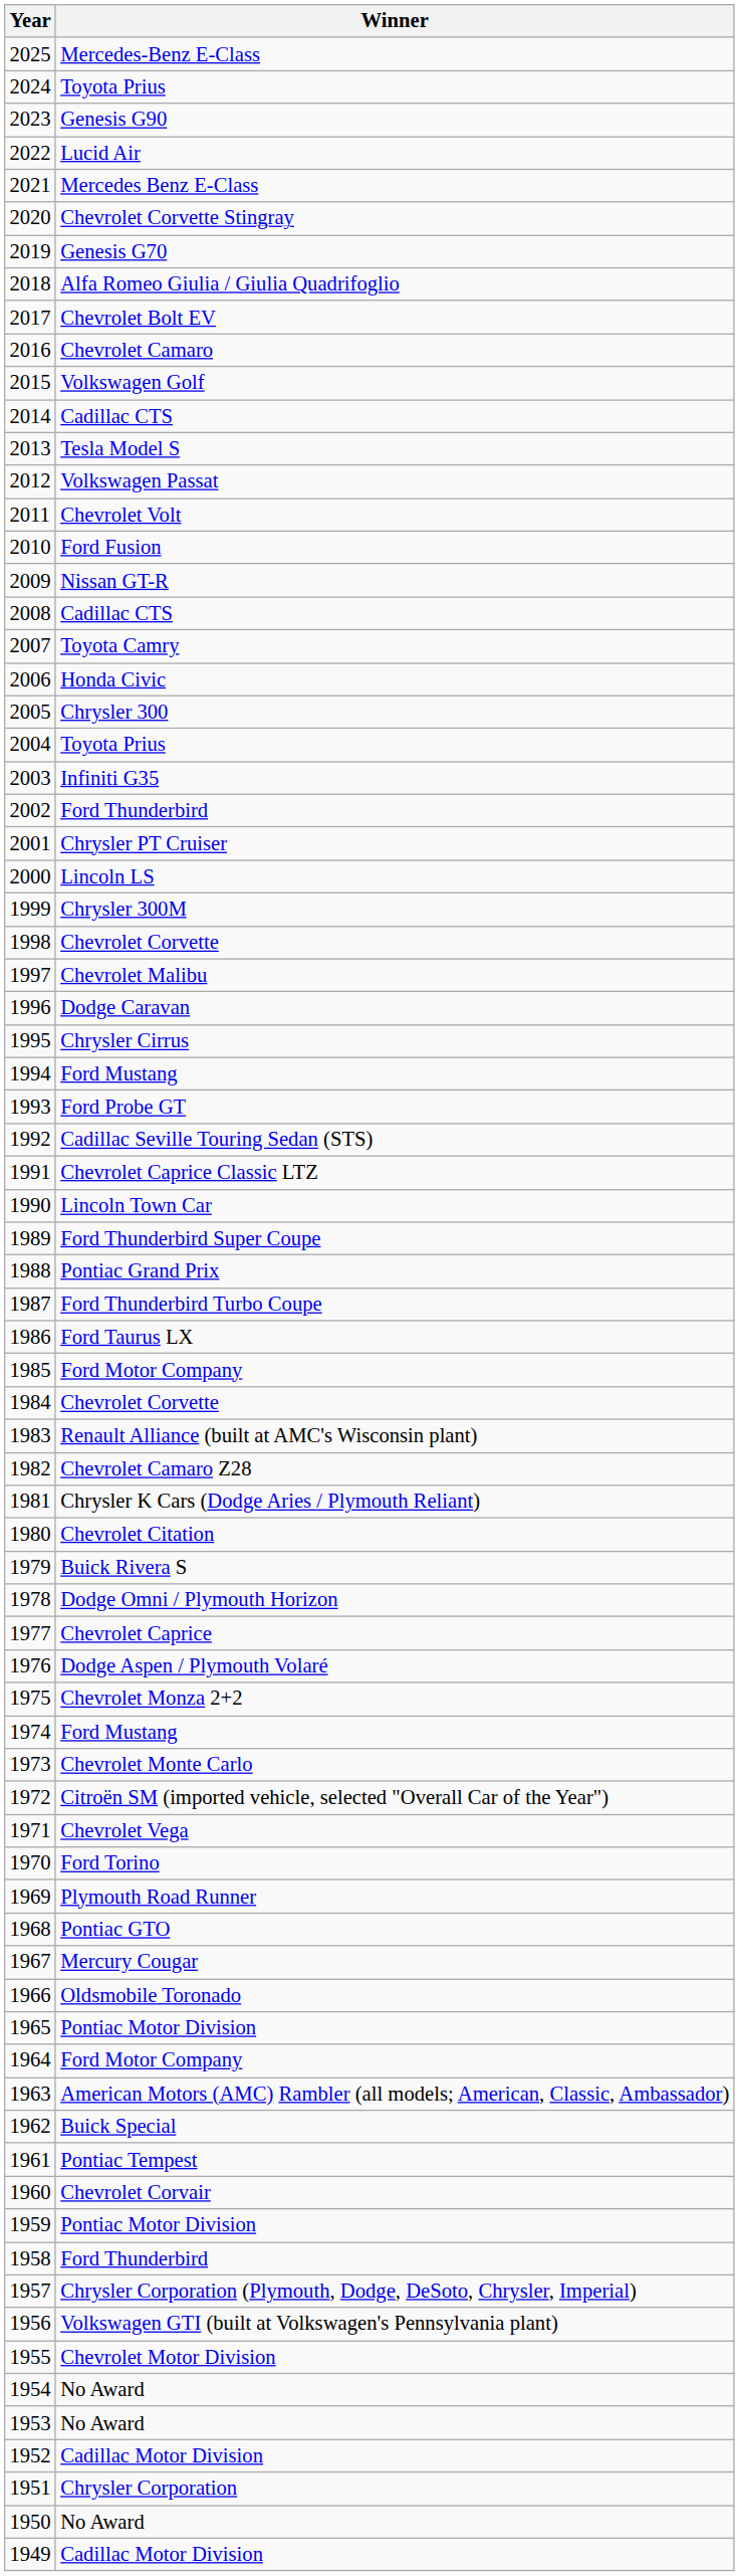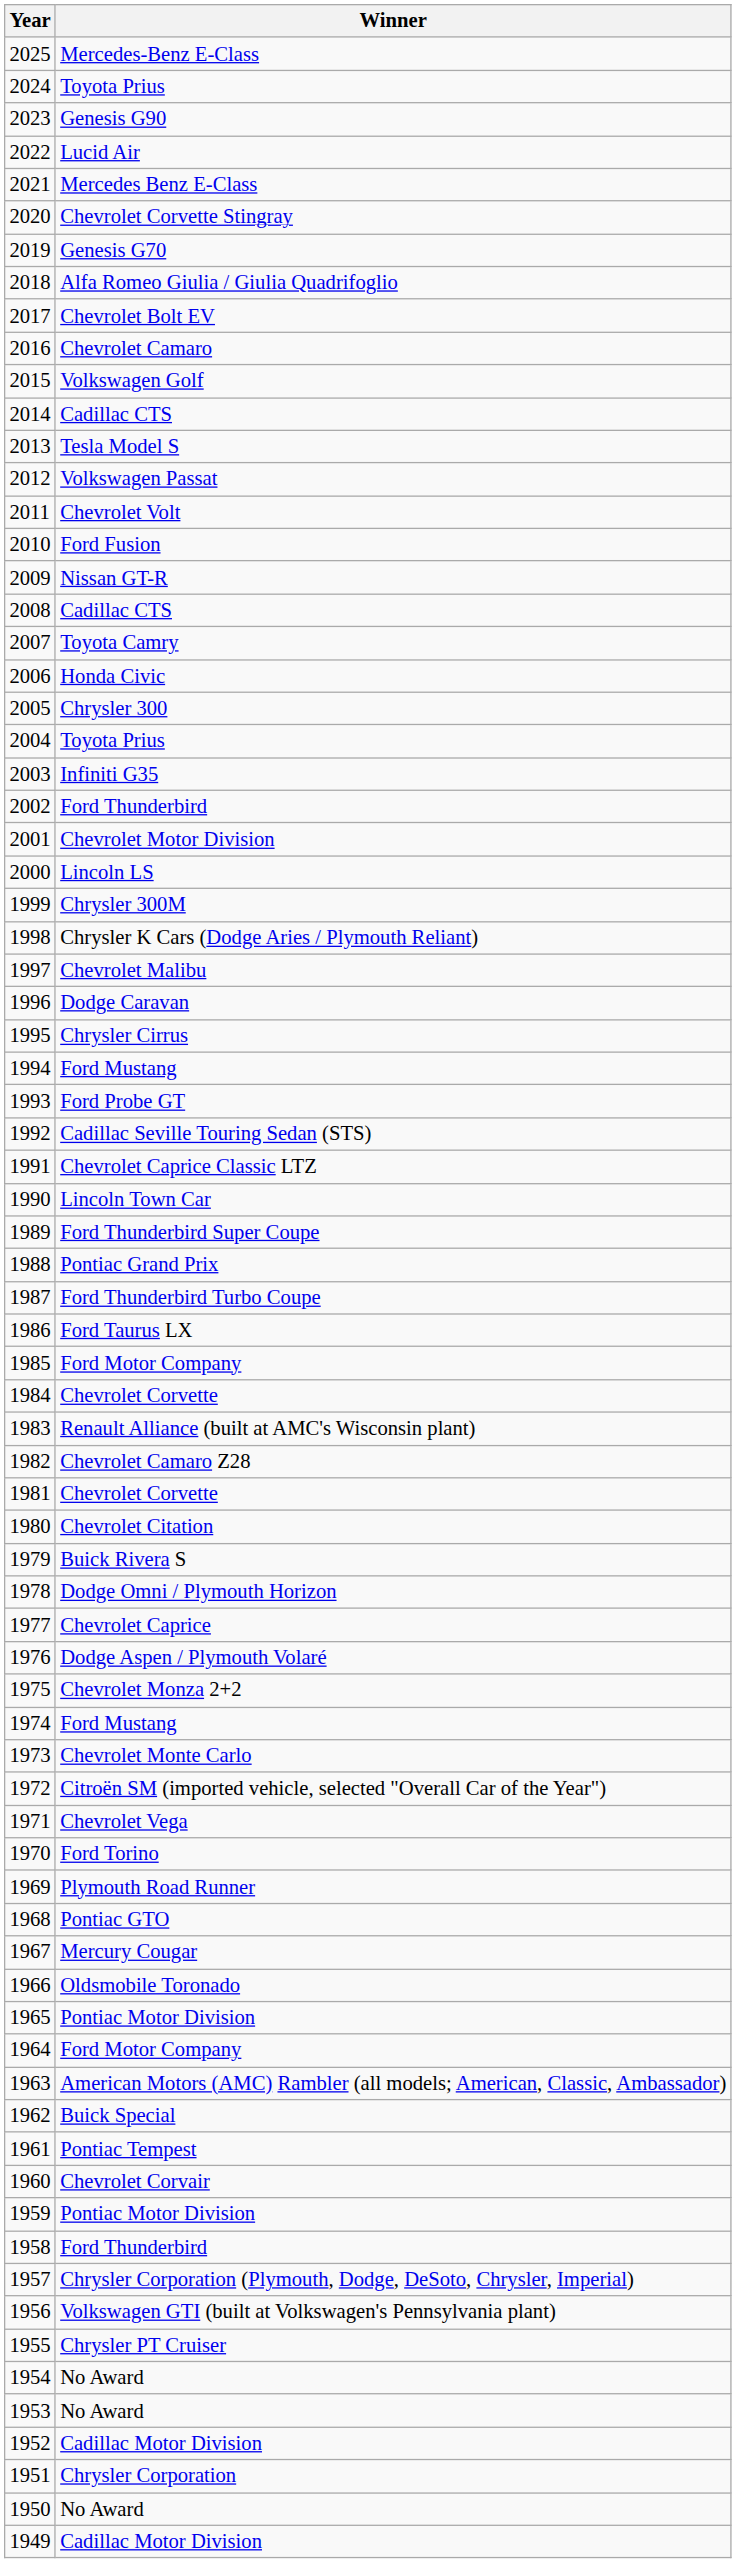 <table class="wikitable sortable">
 <tr>
 <th><strong>Year</strong></th>
 <th>Winner</th>
 </tr>
 <tr>
 <td>2025</td>
 <td><a href='#'>Mercedes-Benz E-Class</a></td>
 </tr>
 <tr>
 <td>2024</td>
 <td><a href='#'>Toyota Prius</a></td>
 </tr>
 <tr>
 <td>2023</td>
 <td><a href='#'>Genesis G90</a></td>
 </tr>
 <tr>
 <td>2022</td>
 <td><a href='#'>Lucid Air</a></td>
 </tr>
 <tr>
 <td>2021</td>
 <td><a href='#'>Mercedes Benz E-Class</a></td>
 </tr>
 <tr>
 <td>2020</td>
 <td><a href='#'>Chevrolet Corvette Stingray</a></td>
 </tr>
 <tr>
 <td>2019</td>
 <td><a href='#'>Genesis G70</a></td>
 </tr>
 <tr>
 <td>2018</td>
 <td><a href='#'>Alfa Romeo Giulia / Giulia Quadrifoglio</a></td>
 </tr>
 <tr>
 <td>2017</td>
 <td><a href='#'>Chevrolet Bolt EV</a></td>
 </tr>
 <tr>
 <td>2016</td>
 <td><a href='#'>Chevrolet Camaro</a></td>
 </tr>
 <tr>
 <td>2015</td>
 <td><a href='#'>Volkswagen Golf</a></td>
 </tr>
 <tr>
 <td>2014</td>
 <td><a href='#'>Cadillac CTS</a></td>
 </tr>
 <tr>
 <td>2013</td>
 <td><a href='#'>Tesla Model S</a></td>
 </tr>
 <tr>
 <td>2012</td>
 <td><a href='#'>Volkswagen Passat</a></td>
 </tr>
 <tr>
 <td>2011</td>
 <td><a href='#'>Chevrolet Volt</a></td>
 </tr>
 <tr>
 <td>2010</td>
 <td><a href='#'>Ford Fusion</a></td>
 </tr>
 <tr>
 <td>2009</td>
 <td><a href='#'>Nissan GT-R</a></td>
 </tr>
 <tr>
 <td>2008</td>
 <td><a href='#'>Cadillac CTS</a></td>
 </tr>
 <tr>
 <td>2007</td>
 <td><a href='#'>Toyota Camry</a></td>
 </tr>
 <tr>
 <td>2006</td>
 <td><a href='#'>Honda Civic</a></td>
 </tr>
 <tr>
 <td>2005</td>
 <td><a href='#'>Chrysler 300</a></td>
 </tr>
 <tr>
 <td>2004</td>
 <td><a href='#'>Toyota Prius</a></td>
 </tr>
 <tr>
 <td>2003</td>
 <td><a href='#'>Infiniti G35</a></td>
 </tr>
 <tr>
 <td>2002</td>
 <td><a href='#'>Ford Thunderbird</a></td>
 </tr>
 <tr>
 <td>2001</td>
-<td><a href='#'>Chrysler PT Cruiser</a></td>
+<td><a href='#'>Chevrolet Motor Division</a></td>
 </tr>
 <tr>
 <td>2000</td>
 <td><a href='#'>Lincoln LS</a></td>
 </tr>
 <tr>
 <td>1999</td>
 <td><a href='#'>Chrysler 300M</a></td>
 </tr>
 <tr>
 <td>1998</td>
-<td><a href='#'>Chevrolet Corvette</a></td>
+<td>Chrysler K Cars (<a href='#'>Dodge Aries / Plymouth Reliant</a>)</td>
 </tr>
 <tr>
 <td>1997</td>
 <td><a href='#'>Chevrolet Malibu</a></td>
 </tr>
 <tr>
 <td>1996</td>
 <td><a href='#'>Dodge Caravan</a></td>
 </tr>
 <tr>
 <td>1995</td>
 <td><a href='#'>Chrysler Cirrus</a></td>
 </tr>
 <tr>
 <td>1994</td>
 <td><a href='#'>Ford Mustang</a></td>
 </tr>
 <tr>
 <td>1993</td>
 <td><a href='#'>Ford Probe GT</a></td>
 </tr>
 <tr>
 <td>1992</td>
 <td><a href='#'>Cadillac Seville Touring Sedan</a> (STS)</td>
 </tr>
 <tr>
 <td>1991</td>
 <td><a href='#'>Chevrolet Caprice Classic</a> LTZ</td>
 </tr>
 <tr>
 <td>1990</td>
 <td><a href='#'>Lincoln Town Car</a></td>
 </tr>
 <tr>
 <td>1989</td>
 <td><a href='#'>Ford Thunderbird Super Coupe</a></td>
 </tr>
 <tr>
 <td>1988</td>
 <td><a href='#'>Pontiac Grand Prix</a></td>
 </tr>
 <tr>
 <td>1987</td>
 <td><a href='#'>Ford Thunderbird Turbo Coupe</a></td>
 </tr>
 <tr>
 <td>1986</td>
 <td><a href='#'>Ford Taurus</a> LX</td>
 </tr>
 <tr>
 <td>1985</td>
 <td><a href='#'>Ford Motor Company</a></td>
 </tr>
 <tr>
 <td>1984</td>
 <td><a href='#'>Chevrolet Corvette</a></td>
 </tr>
 <tr>
 <td>1983</td>
 <td><a href='#'>Renault Alliance</a> (built at AMC's Wisconsin plant)</td>
 </tr>
 <tr>
 <td>1982</td>
 <td><a href='#'>Chevrolet Camaro</a> Z28</td>
 </tr>
 <tr>
 <td>1981</td>
-<td>Chrysler K Cars (<a href='#'>Dodge Aries / Plymouth Reliant</a>)</td>
+<td><a href='#'>Chevrolet Corvette</a></td>
 </tr>
 <tr>
 <td>1980</td>
 <td><a href='#'>Chevrolet Citation</a></td>
 </tr>
 <tr>
 <td>1979</td>
 <td><a href='#'>Buick Rivera</a> S</td>
 </tr>
 <tr>
 <td>1978</td>
 <td><a href='#'>Dodge Omni / Plymouth Horizon</a></td>
 </tr>
 <tr>
 <td>1977</td>
 <td><a href='#'>Chevrolet Caprice</a></td>
 </tr>
 <tr>
 <td>1976</td>
 <td><a href='#'>Dodge Aspen / Plymouth Volaré</a></td>
 </tr>
 <tr>
 <td>1975</td>
 <td><a href='#'>Chevrolet Monza</a> 2+2</td>
 </tr>
 <tr>
 <td>1974</td>
 <td><a href='#'>Ford Mustang</a></td>
 </tr>
 <tr>
 <td>1973</td>
 <td><a href='#'>Chevrolet Monte Carlo</a></td>
 </tr>
 <tr>
 <td>1972</td>
 <td><a href='#'>Citroën SM</a> (imported vehicle, selected "Overall Car of the Year")</td>
 </tr>
 <tr>
 <td>1971</td>
 <td><a href='#'>Chevrolet Vega</a></td>
 </tr>
 <tr>
 <td>1970</td>
 <td><a href='#'>Ford Torino</a></td>
 </tr>
 <tr>
 <td>1969</td>
 <td><a href='#'>Plymouth Road Runner</a></td>
 </tr>
 <tr>
 <td>1968</td>
 <td><a href='#'>Pontiac GTO</a></td>
 </tr>
 <tr>
 <td>1967</td>
 <td><a href='#'>Mercury Cougar</a></td>
 </tr>
 <tr>
 <td>1966</td>
 <td><a href='#'>Oldsmobile Toronado</a></td>
 </tr>
 <tr>
 <td>1965</td>
 <td><a href='#'>Pontiac Motor Division</a></td>
 </tr>
 <tr>
 <td>1964</td>
 <td><a href='#'>Ford Motor Company</a></td>
 </tr>
 <tr>
 <td>1963</td>
 <td><a href='#'>American Motors (AMC)</a> <a href='#'>Rambler</a> (all models; <a href='#'>American</a>, <a href='#'>Classic</a>, <a href='#'>Ambassador</a>)</td>
 </tr>
 <tr>
 <td>1962</td>
 <td><a href='#'>Buick Special</a></td>
 </tr>
 <tr>
 <td>1961</td>
 <td><a href='#'>Pontiac Tempest</a></td>
 </tr>
 <tr>
 <td>1960</td>
 <td><a href='#'>Chevrolet Corvair</a></td>
 </tr>
 <tr>
 <td>1959</td>
 <td><a href='#'>Pontiac Motor Division</a></td>
 </tr>
 <tr>
 <td>1958</td>
 <td><a href='#'>Ford Thunderbird</a></td>
 </tr>
 <tr>
 <td>1957</td>
 <td><a href='#'>Chrysler Corporation</a> (<a href='#'>Plymouth</a>, <a href='#'>Dodge</a>, <a href='#'>DeSoto</a>, <a href='#'>Chrysler</a>, <a href='#'>Imperial</a>)</td>
 </tr>
 <tr>
 <td>1956</td>
 <td><a href='#'>Volkswagen GTI</a> (built at Volkswagen's Pennsylvania plant)</td>
 </tr>
 <tr>
 <td>1955</td>
-<td><a href='#'>Chevrolet Motor Division</a></td>
+<td><a href='#'>Chrysler PT Cruiser</a></td>
 </tr>
 <tr>
 <td>1954</td>
 <td>No Award</td>
 </tr>
 <tr>
 <td>1953</td>
 <td>No Award</td>
 </tr>
 <tr>
 <td>1952</td>
 <td><a href='#'>Cadillac Motor Division</a></td>
 </tr>
 <tr>
 <td>1951</td>
 <td><a href='#'>Chrysler Corporation</a></td>
 </tr>
 <tr>
 <td>1950</td>
 <td>No Award</td>
 </tr>
 <tr>
 <td>1949</td>
 <td><a href='#'>Cadillac Motor Division</a></td>
 </tr>
 </table>
